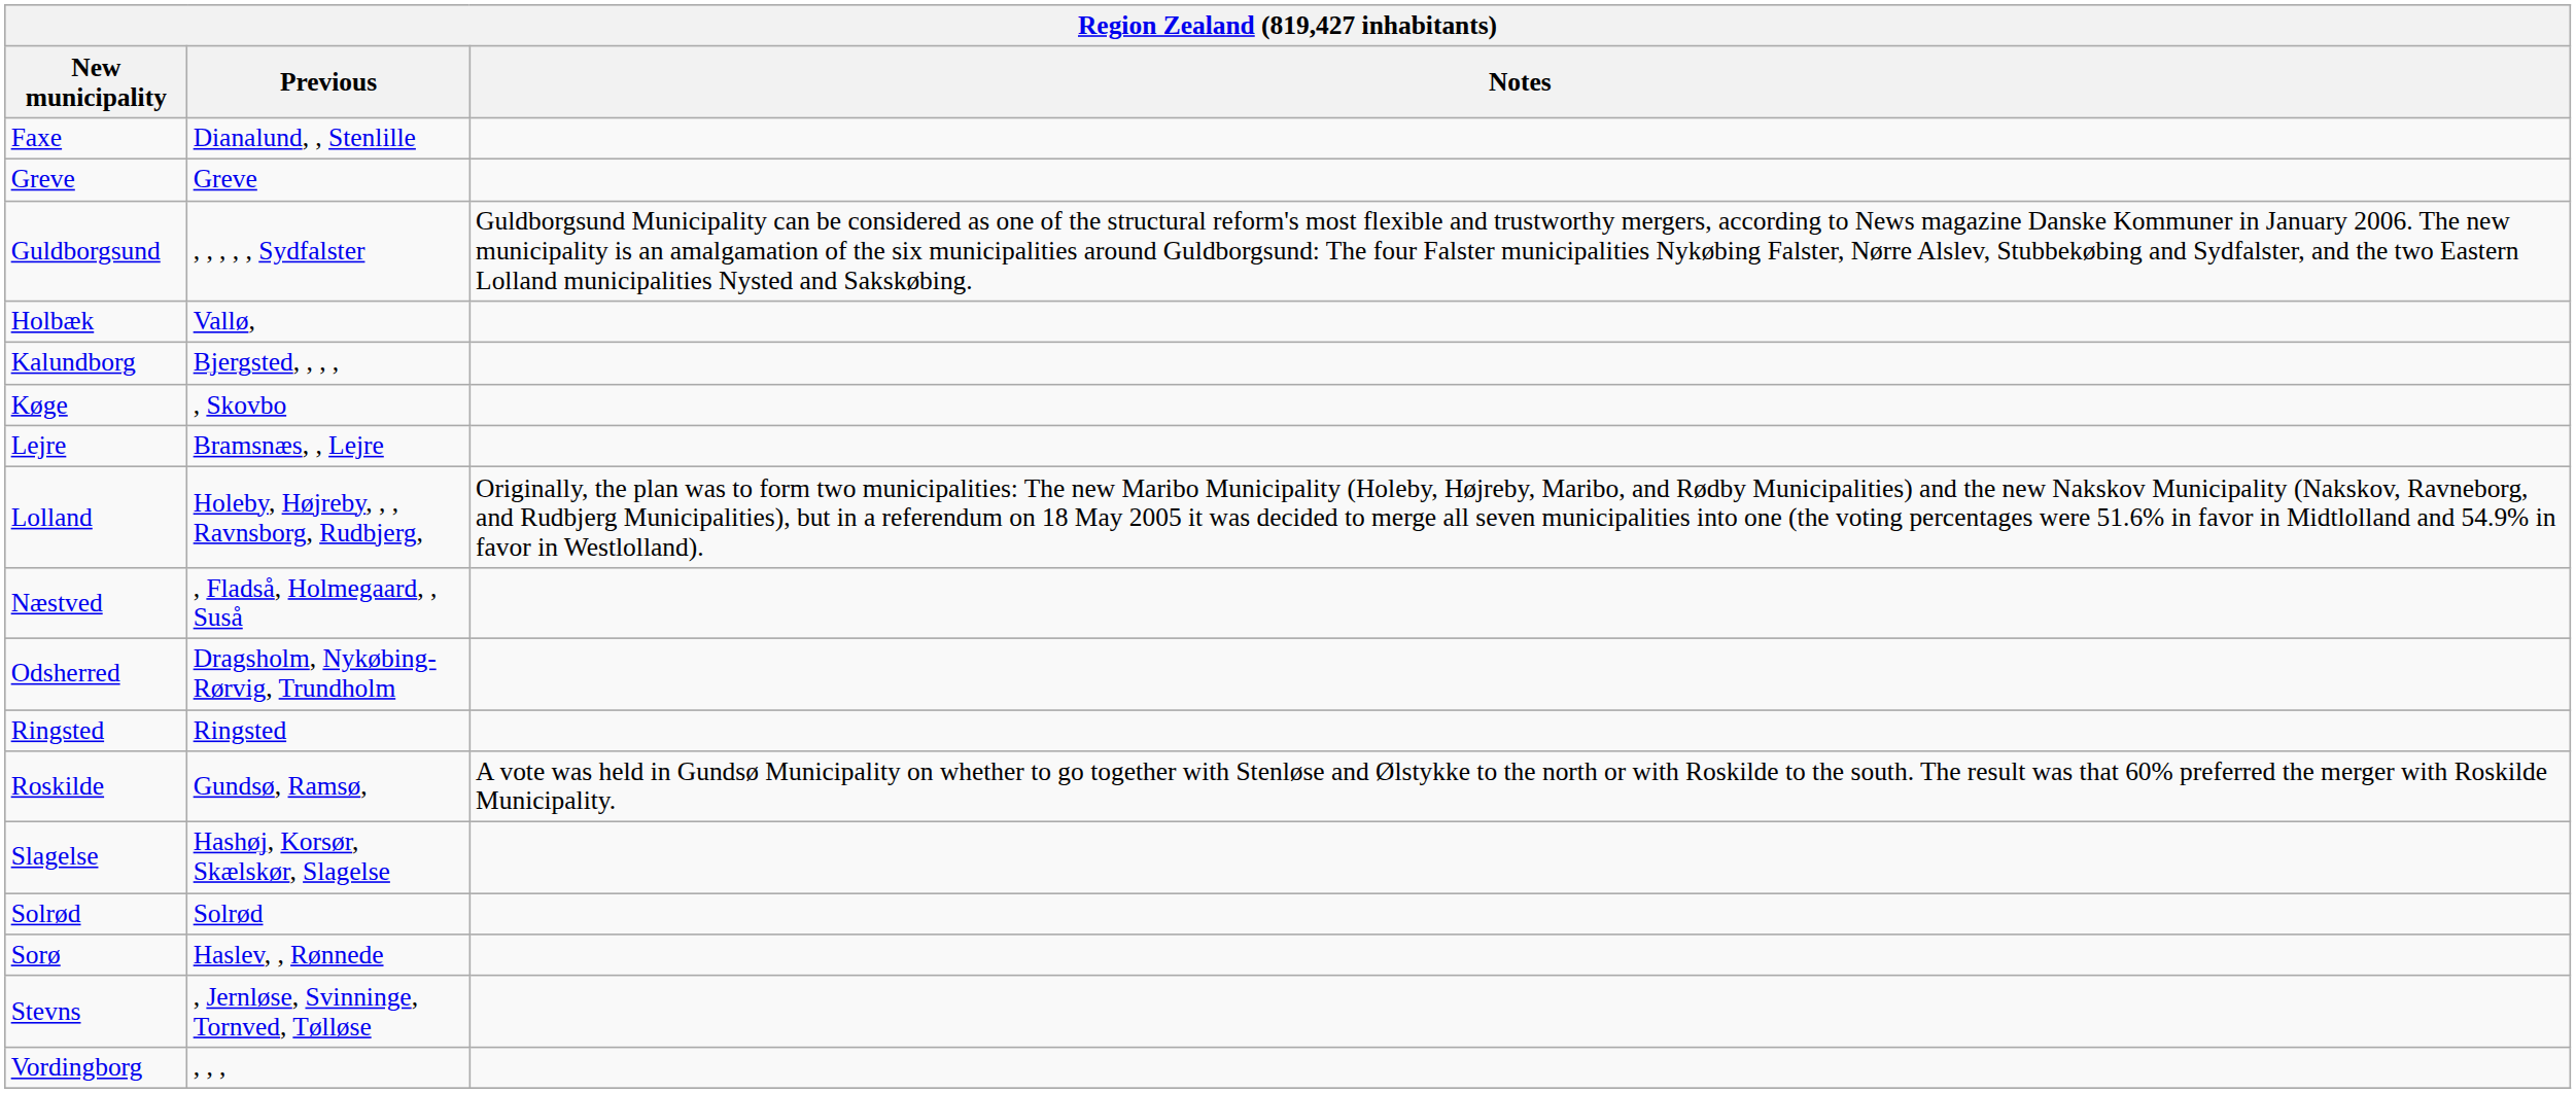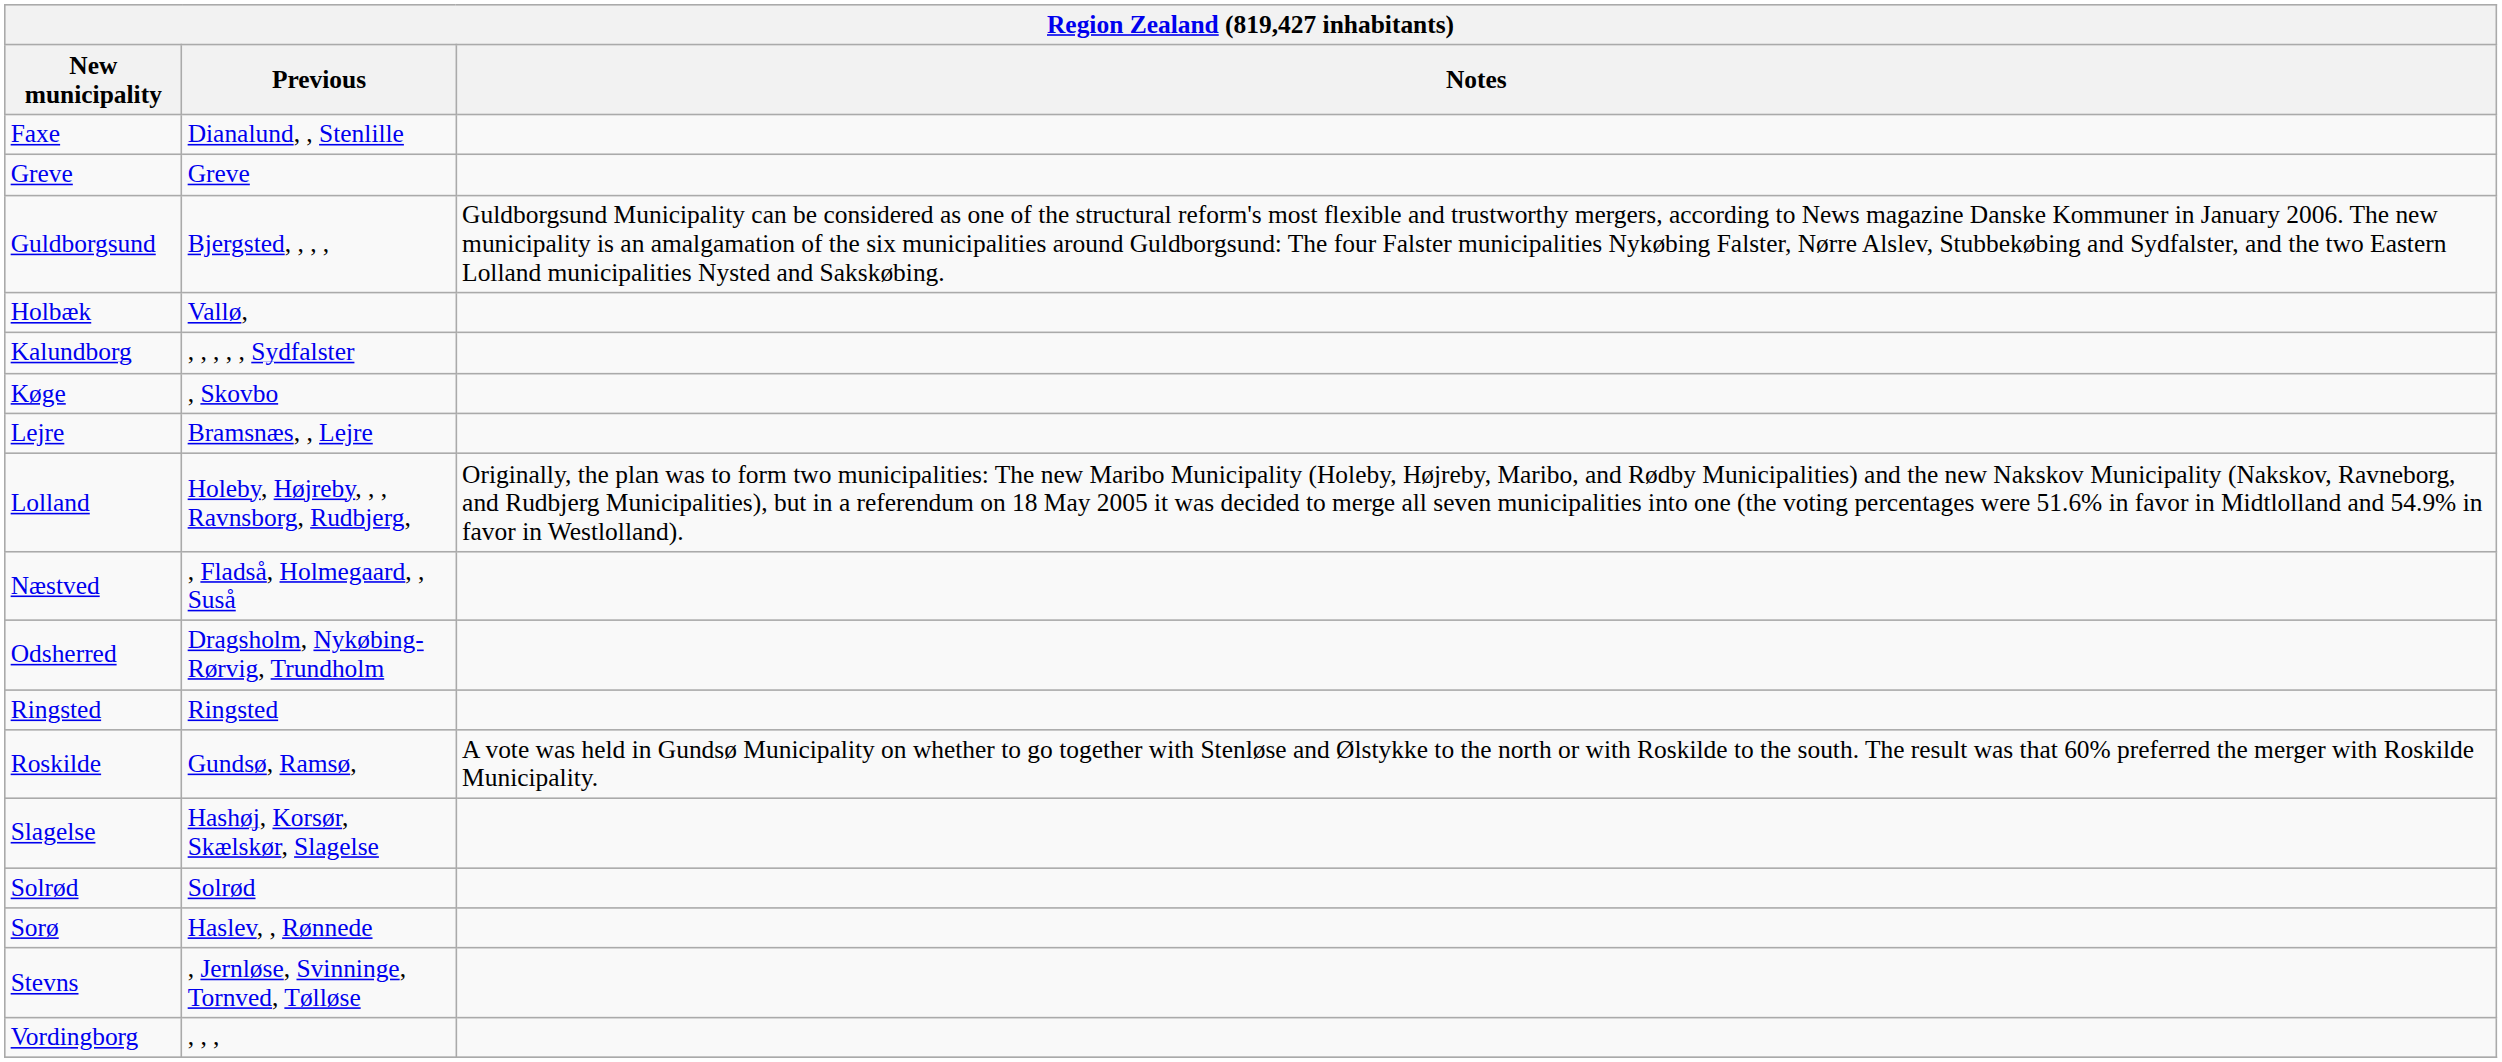 <table class="wikitable">
 <tr>
 <th colspan="3"><span><a href='#'>Region Zealand</a> (819,427 inhabitants)</span></th>
 </tr>
 <tr>
 <th>New municipality</th>
 <th>Previous</th>
 <th>Notes</th>
 </tr>
 <tr>
 <td><a href='#'>Faxe</a></td>
 <td><a href='#'>Dianalund</a>, , <a href='#'>Stenlille</a></td>
 <td></td>
 </tr>
 <tr>
 <td><a href='#'>Greve</a></td>
 <td><a href='#'>Greve</a></td>
 <td></td>
 </tr>
 <tr>
 <td><a href='#'>Guldborgsund</a></td>
-<td>, , , , , <a href='#'>Sydfalster</a></td>
+<td><a href='#'>Bjergsted</a>, , , , </td>
 <td>Guldborgsund Municipality can be considered as one of the structural reform's most flexible and trustworthy mergers, according to News magazine Danske Kommuner in January 2006. The new municipality is an amalgamation of the six municipalities around Guldborgsund: The four Falster municipalities Nykøbing Falster, Nørre Alslev, Stubbekøbing and Sydfalster, and the two Eastern Lolland municipalities Nysted and Sakskøbing.</td>
 </tr>
 <tr>
 <td><a href='#'>Holbæk</a></td>
 <td><a href='#'>Vallø</a>, </td>
 <td></td>
 </tr>
 <tr>
 <td><a href='#'>Kalundborg</a></td>
-<td><a href='#'>Bjergsted</a>, , , , </td>
+<td>, , , , , <a href='#'>Sydfalster</a></td>
 <td></td>
 </tr>
 <tr>
 <td><a href='#'>Køge</a></td>
 <td>, <a href='#'>Skovbo</a></td>
 <td></td>
 </tr>
 <tr>
 <td><a href='#'>Lejre</a></td>
 <td><a href='#'>Bramsnæs</a>, , <a href='#'>Lejre</a></td>
 <td></td>
 </tr>
 <tr>
 <td><a href='#'>Lolland</a></td>
 <td><a href='#'>Holeby</a>, <a href='#'>Højreby</a>, , , <a href='#'>Ravnsborg</a>, <a href='#'>Rudbjerg</a>, </td>
 <td>Originally, the plan was to form two municipalities: The new Maribo Municipality (Holeby, Højreby, Maribo, and Rødby Municipalities) and the new Nakskov Municipality (Nakskov, Ravneborg, and Rudbjerg Municipalities), but in a referendum on 18 May 2005 it was decided to merge all seven municipalities into one (the voting percentages were 51.6% in favor in Midtlolland and 54.9% in favor in Westlolland).</td>
 </tr>
 <tr>
 <td><a href='#'>Næstved</a></td>
 <td>, <a href='#'>Fladså</a>, <a href='#'>Holmegaard</a>, , <a href='#'>Suså</a></td>
 <td></td>
 </tr>
 <tr>
 <td><a href='#'>Odsherred</a></td>
 <td><a href='#'>Dragsholm</a>, <a href='#'>Nykøbing-Rørvig</a>, <a href='#'>Trundholm</a></td>
 <td></td>
 </tr>
 <tr>
 <td><a href='#'>Ringsted</a></td>
 <td><a href='#'>Ringsted</a></td>
 <td></td>
 </tr>
 <tr>
 <td><a href='#'>Roskilde</a></td>
 <td><a href='#'>Gundsø</a>, <a href='#'>Ramsø</a>, </td>
 <td>A vote was held in Gundsø Municipality on whether to go together with Stenløse and Ølstykke to the north or with Roskilde to the south. The result was that 60% preferred the merger with Roskilde Municipality.</td>
 </tr>
 <tr>
 <td><a href='#'>Slagelse</a></td>
 <td><a href='#'>Hashøj</a>, <a href='#'>Korsør</a>, <a href='#'>Skælskør</a>, <a href='#'>Slagelse</a></td>
 <td></td>
 </tr>
 <tr>
 <td><a href='#'>Solrød</a></td>
 <td><a href='#'>Solrød</a></td>
 <td></td>
 </tr>
 <tr>
 <td><a href='#'>Sorø</a></td>
 <td><a href='#'>Haslev</a>, , <a href='#'>Rønnede</a></td>
 <td></td>
 </tr>
 <tr>
 <td><a href='#'>Stevns</a></td>
 <td>, <a href='#'>Jernløse</a>, <a href='#'>Svinninge</a>, <a href='#'>Tornved</a>, <a href='#'>Tølløse</a></td>
 <td></td>
 </tr>
 <tr>
 <td><a href='#'>Vordingborg</a></td>
 <td>, , , </td>
 <td></td>
 </tr>
 <tr>
 </tr>
 </table>
